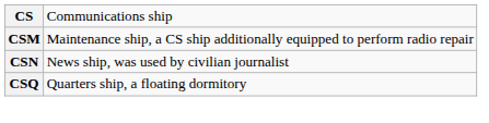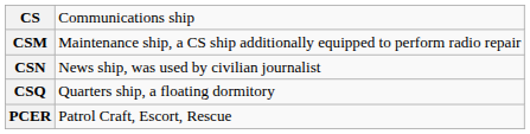 <table class="wikitable">
 <tr>
 <th>CS</th>
 <td>Communications ship</td>
 </tr>
 <tr>
 <th>CSM</th>
 <td>Maintenance ship, a CS ship additionally equipped to perform radio repair</td>
 </tr>
 <tr>
 <th>CSN</th>
 <td>News ship, was used by civilian journalist</td>
 </tr>
 <tr>
 <th>CSQ</th>
 <td>Quarters ship, a floating dormitory</td>
 </tr>
+<tr>
+<th>PCER</th>
+<td>Patrol Craft, Escort, Rescue</td>
+</tr>
 </table>
